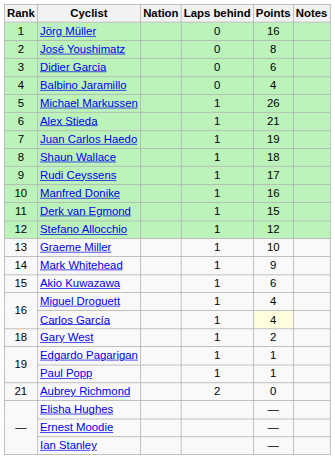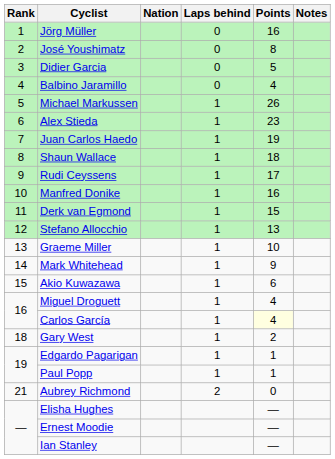 <table class="wikitable sortable" style="text-align:center">
 <tr>
 <th>Rank</th>
 <th>Cyclist</th>
 <th>Nation</th>
 <th>Laps behind</th>
 <th>Points</th>
 <th>Notes</th>
 </tr>
 <tr bgcolor=bbf3bb>
 <td>1</td>
 <td align=left><a href='#'>Jörg Müller</a></td>
 <td align=left></td>
 <td>0</td>
 <td>16</td>
 <td></td>
 </tr>
 <tr bgcolor=bbf3bb>
 <td>2</td>
 <td align=left><a href='#'>José Youshimatz</a></td>
 <td align=left></td>
 <td>0</td>
 <td>8</td>
 <td></td>
 </tr>
 <tr bgcolor=bbf3bb>
 <td>3</td>
 <td align=left><a href='#'>Didier Garcia</a></td>
 <td align=left></td>
 <td>0</td>
-<td>6</td>
+<td>5</td>
 <td></td>
 </tr>
 <tr bgcolor=bbf3bb>
 <td>4</td>
 <td align=left><a href='#'>Balbino Jaramillo</a></td>
 <td align=left></td>
 <td>0</td>
 <td>4</td>
 <td></td>
 </tr>
 <tr bgcolor=bbf3bb>
 <td>5</td>
 <td align=left><a href='#'>Michael Markussen</a></td>
 <td align=left></td>
 <td>1</td>
 <td>26</td>
 <td></td>
 </tr>
 <tr bgcolor=bbf3bb>
 <td>6</td>
 <td align=left><a href='#'>Alex Stieda</a></td>
 <td align=left></td>
 <td>1</td>
-<td>21</td>
+<td>23</td>
 <td></td>
 </tr>
 <tr bgcolor=bbf3bb>
 <td>7</td>
 <td align=left><a href='#'>Juan Carlos Haedo</a></td>
 <td align=left></td>
 <td>1</td>
 <td>19</td>
 <td></td>
 </tr>
 <tr bgcolor=bbf3bb>
 <td>8</td>
 <td align=left><a href='#'>Shaun Wallace</a></td>
 <td align=left></td>
 <td>1</td>
 <td>18</td>
 <td></td>
 </tr>
 <tr bgcolor=bbf3bb>
 <td>9</td>
 <td align=left><a href='#'>Rudi Ceyssens</a></td>
 <td align=left></td>
 <td>1</td>
 <td>17</td>
 <td></td>
 </tr>
 <tr bgcolor=bbf3bb>
 <td>10</td>
 <td align=left><a href='#'>Manfred Donike</a></td>
 <td align=left></td>
 <td>1</td>
 <td>16</td>
 <td></td>
 </tr>
 <tr bgcolor=bbf3bb>
 <td>11</td>
 <td align=left><a href='#'>Derk van Egmond</a></td>
 <td align=left></td>
 <td>1</td>
 <td>15</td>
 <td></td>
 </tr>
 <tr bgcolor=bbf3bb>
 <td>12</td>
 <td align=left><a href='#'>Stefano Allocchio</a></td>
 <td align=left></td>
 <td>1</td>
-<td>12</td>
+<td>13</td>
 <td></td>
 </tr>
 <tr>
 <td>13</td>
 <td align=left><a href='#'>Graeme Miller</a></td>
 <td align=left></td>
 <td>1</td>
 <td>10</td>
 <td></td>
 </tr>
 <tr>
 <td>14</td>
 <td align=left><a href='#'>Mark Whitehead</a></td>
 <td align=left></td>
 <td>1</td>
 <td>9</td>
 <td></td>
 </tr>
 <tr>
 <td>15</td>
 <td align=left><a href='#'>Akio Kuwazawa</a></td>
 <td align=left></td>
 <td>1</td>
 <td>6</td>
 <td></td>
 </tr>
 <tr>
 <td rowspan=2>16</td>
 <td align=left><a href='#'>Miguel Droguett</a></td>
 <td align=left></td>
 <td>1</td>
 <td>4</td>
 <td></td>
 </tr>
 <tr>
 <td align=left><a href='#'>Carlos García</a></td>
 <td align=left></td>
 <td>1</td>
 <td style="background: lightyellow;">4</td>
 <td></td>
 </tr>
 <tr>
 <td>18</td>
 <td align=left><a href='#'>Gary West</a></td>
 <td align=left></td>
 <td>1</td>
 <td>2</td>
 <td></td>
 </tr>
 <tr>
 <td rowspan=2>19</td>
 <td align=left><a href='#'>Edgardo Pagarigan</a></td>
 <td align=left></td>
 <td>1</td>
 <td>1</td>
 <td></td>
 </tr>
 <tr>
 <td align=left><a href='#'>Paul Popp</a></td>
 <td align=left></td>
 <td>1</td>
 <td>1</td>
 <td></td>
 </tr>
 <tr>
 <td>21</td>
 <td align=left><a href='#'>Aubrey Richmond</a></td>
 <td align=left></td>
 <td>2</td>
 <td>0</td>
 <td></td>
 </tr>
 <tr>
 <td rowspan=3 data-sort-value=22>—</td>
 <td align=left><a href='#'>Elisha Hughes</a></td>
 <td align=left></td>
 <td data-sort-value=9></td>
 <td data-sort-value=0>—</td>
 <td></td>
 </tr>
 <tr>
 <td align=left><a href='#'>Ernest Moodie</a></td>
 <td align=left></td>
 <td data-sort-value=9></td>
 <td data-sort-value=0>—</td>
 <td></td>
 </tr>
 <tr>
 <td align=left><a href='#'>Ian Stanley</a></td>
 <td align=left></td>
 <td data-sort-value=9></td>
 <td data-sort-value=0>—</td>
 <td></td>
 </tr>
 </table>
